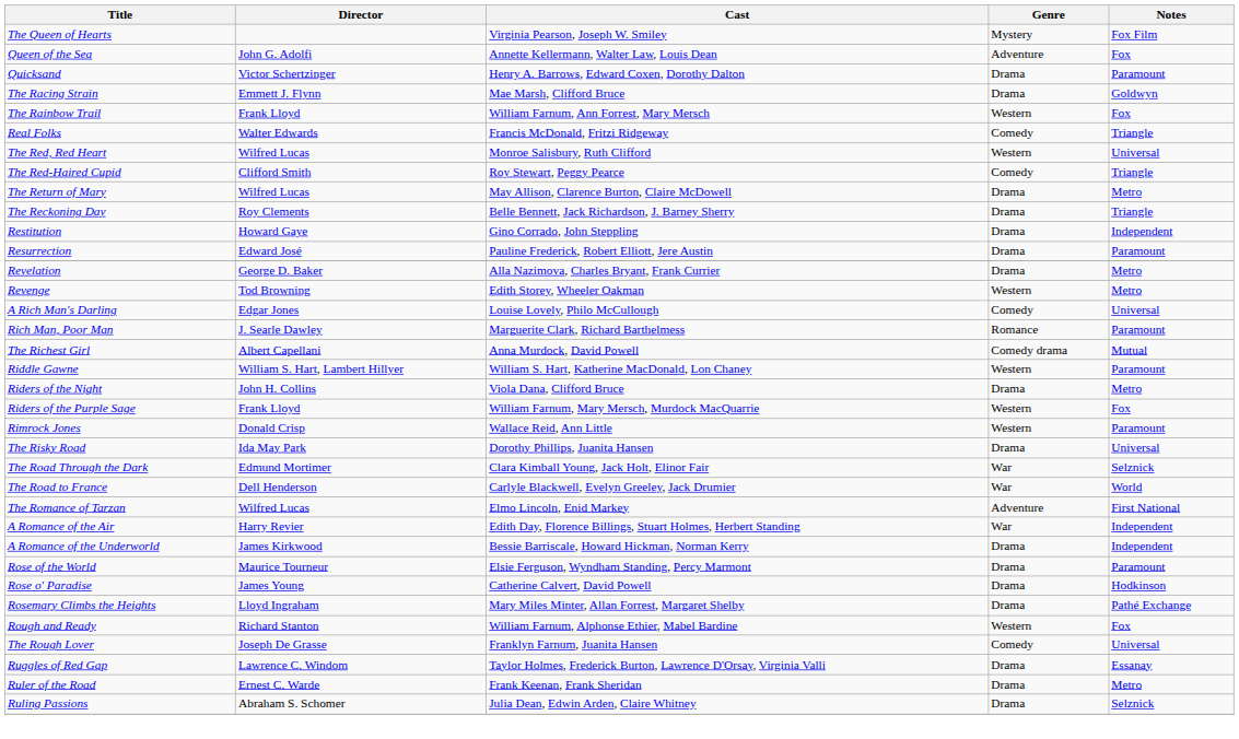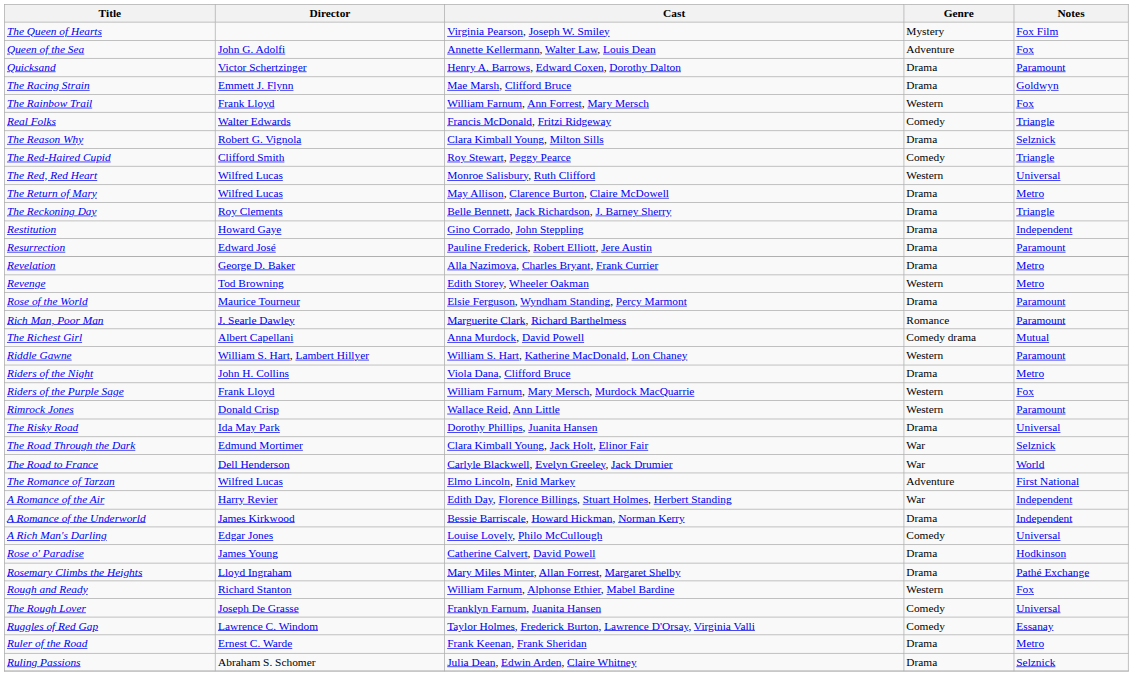 <table class="wikitable" width= "100%">
 <tr>
 <th>Title</th>
 <th>Director</th>
 <th>Cast</th>
 <th>Genre</th>
 <th>Notes</th>
 </tr>
 <tr>
 <td><em><a href='#'>The Queen of Hearts</a></em></td>
 <td></td>
 <td><a href='#'>Virginia Pearson</a>, <a href='#'>Joseph W. Smiley</a></td>
 <td>Mystery</td>
 <td><a href='#'>Fox Film</a></td>
 </tr>
 <tr>
 <td><em><a href='#'>Queen of the Sea</a></em></td>
 <td><a href='#'>John G. Adolfi</a></td>
 <td><a href='#'>Annette Kellermann</a>, <a href='#'>Walter Law</a>, <a href='#'>Louis Dean</a></td>
 <td>Adventure</td>
 <td><a href='#'>Fox</a></td>
 </tr>
 <tr>
 <td><em><a href='#'>Quicksand</a></em></td>
 <td><a href='#'>Victor Schertzinger</a></td>
 <td><a href='#'>Henry A. Barrows</a>, <a href='#'>Edward Coxen</a>, <a href='#'>Dorothy Dalton</a></td>
 <td>Drama</td>
 <td><a href='#'>Paramount</a></td>
 </tr>
 <tr>
 <td><em><a href='#'>The Racing Strain</a></em></td>
 <td><a href='#'>Emmett J. Flynn</a></td>
 <td><a href='#'>Mae Marsh</a>, <a href='#'>Clifford Bruce</a></td>
 <td>Drama</td>
 <td><a href='#'>Goldwyn</a></td>
 </tr>
 <tr>
 <td><em><a href='#'>The Rainbow Trail</a></em></td>
 <td><a href='#'>Frank Lloyd</a></td>
 <td><a href='#'>William Farnum</a>, <a href='#'>Ann Forrest</a>, <a href='#'>Mary Mersch</a></td>
 <td>Western</td>
 <td><a href='#'>Fox</a></td>
 </tr>
 <tr>
 <td><em><a href='#'>Real Folks </a></em></td>
 <td><a href='#'>Walter Edwards</a></td>
 <td><a href='#'>Francis McDonald</a>, <a href='#'>Fritzi Ridgeway</a></td>
 <td>Comedy</td>
 <td><a href='#'>Triangle</a></td>
 </tr>
 <tr>
-<td><em><a href='#'>The Red, Red Heart </a></em></td>
-<td><a href='#'>Wilfred Lucas</a></td>
-<td><a href='#'>Monroe Salisbury</a>, <a href='#'>Ruth Clifford</a></td>
-<td>Western</td>
-<td><a href='#'>Universal</a></td>
+<td><em><a href='#'>The Reason Why</a></em></td>
+<td><a href='#'>Robert G. Vignola</a></td>
+<td><a href='#'>Clara Kimball Young</a>, <a href='#'>Milton Sills</a></td>
+<td>Drama</td>
+<td><a href='#'>Selznick</a></td>
 </tr>
 <tr>
 <td><em><a href='#'>The Red-Haired Cupid</a></em></td>
 <td><a href='#'>Clifford Smith</a></td>
 <td><a href='#'>Roy Stewart</a>, <a href='#'>Peggy Pearce</a></td>
 <td>Comedy</td>
 <td><a href='#'>Triangle</a></td>
+</tr>
+<tr>
+<td><em><a href='#'>The Red, Red Heart </a></em></td>
+<td><a href='#'>Wilfred Lucas</a></td>
+<td><a href='#'>Monroe Salisbury</a>, <a href='#'>Ruth Clifford</a></td>
+<td>Western</td>
+<td><a href='#'>Universal</a></td>
 </tr>
 <tr>
 <td><em><a href='#'>The Return of Mary</a></em></td>
 <td><a href='#'>Wilfred Lucas</a></td>
 <td><a href='#'>May Allison</a>, <a href='#'>Clarence Burton</a>, <a href='#'>Claire McDowell</a></td>
 <td>Drama</td>
 <td><a href='#'>Metro</a></td>
 </tr>
 <tr>
 <td><em><a href='#'>The Reckoning Day </a></em></td>
 <td><a href='#'>Roy Clements</a></td>
 <td><a href='#'>Belle Bennett</a>, <a href='#'>Jack Richardson</a>, <a href='#'>J. Barney Sherry</a></td>
 <td>Drama</td>
 <td><a href='#'>Triangle</a></td>
 </tr>
 <tr>
 <td><em><a href='#'>Restitution</a></em></td>
 <td><a href='#'>Howard Gaye</a></td>
 <td><a href='#'>Gino Corrado</a>, <a href='#'>John Steppling</a></td>
 <td>Drama</td>
 <td><a href='#'>Independent</a></td>
 </tr>
 <tr>
 <td><em><a href='#'>Resurrection</a></em></td>
 <td><a href='#'>Edward José</a></td>
 <td><a href='#'>Pauline Frederick</a>, <a href='#'>Robert Elliott</a>, <a href='#'>Jere Austin</a></td>
 <td>Drama</td>
 <td><a href='#'>Paramount</a></td>
 </tr>
 <tr>
 </tr>
 <tr>
 <td><em><a href='#'>Revelation</a></em></td>
 <td><a href='#'>George D. Baker</a></td>
 <td><a href='#'>Alla Nazimova</a>, <a href='#'>Charles Bryant</a>, <a href='#'>Frank Currier</a></td>
 <td>Drama</td>
 <td><a href='#'>Metro</a></td>
 </tr>
 <tr>
 <td><em><a href='#'>Revenge</a></em></td>
 <td><a href='#'>Tod Browning</a></td>
 <td><a href='#'>Edith Storey</a>, <a href='#'>Wheeler Oakman</a></td>
 <td>Western</td>
 <td><a href='#'>Metro</a></td>
 </tr>
 <tr>
-<td><em><a href='#'>A Rich Man's Darling</a></em></td>
-<td><a href='#'>Edgar Jones</a></td>
-<td><a href='#'>Louise Lovely</a>, <a href='#'>Philo McCullough</a></td>
-<td>Comedy</td>
-<td><a href='#'>Universal</a></td>
+<td><em><a href='#'>Rose of the World</a></em></td>
+<td><a href='#'>Maurice Tourneur</a></td>
+<td><a href='#'>Elsie Ferguson</a>, <a href='#'>Wyndham Standing</a>, <a href='#'>Percy Marmont</a></td>
+<td>Drama</td>
+<td><a href='#'>Paramount</a></td>
 </tr>
 <tr>
 <td><em><a href='#'>Rich Man, Poor Man</a></em></td>
 <td><a href='#'>J. Searle Dawley</a></td>
 <td><a href='#'>Marguerite Clark</a>, <a href='#'>Richard Barthelmess</a></td>
 <td>Romance</td>
 <td><a href='#'>Paramount</a></td>
 </tr>
 <tr>
 <td><em><a href='#'>The Richest Girl</a></em></td>
 <td><a href='#'>Albert Capellani</a></td>
 <td><a href='#'>Anna Murdock</a>, <a href='#'>David Powell</a></td>
 <td>Comedy drama</td>
 <td><a href='#'>Mutual</a></td>
 </tr>
 <tr>
 <td><em><a href='#'>Riddle Gawne</a></em></td>
 <td><a href='#'>William S. Hart</a>, <a href='#'>Lambert Hillyer</a></td>
 <td><a href='#'>William S. Hart</a>, <a href='#'>Katherine MacDonald</a>, <a href='#'>Lon Chaney</a></td>
 <td>Western</td>
 <td><a href='#'>Paramount</a></td>
 </tr>
 <tr>
 <td><em><a href='#'>Riders of the Night</a></em></td>
 <td><a href='#'>John H. Collins</a></td>
 <td><a href='#'>Viola Dana</a>, <a href='#'>Clifford Bruce</a></td>
 <td>Drama</td>
 <td><a href='#'>Metro</a></td>
 </tr>
 <tr>
 <td><em><a href='#'>Riders of the Purple Sage</a></em></td>
 <td><a href='#'>Frank Lloyd</a></td>
 <td><a href='#'>William Farnum</a>, <a href='#'>Mary Mersch</a>, <a href='#'>Murdock MacQuarrie</a></td>
 <td>Western</td>
 <td><a href='#'>Fox</a></td>
 </tr>
 <tr>
 <td><em><a href='#'>Rimrock Jones </a></em></td>
 <td><a href='#'>Donald Crisp</a></td>
 <td><a href='#'>Wallace Reid</a>, <a href='#'>Ann Little</a></td>
 <td>Western</td>
 <td><a href='#'>Paramount</a></td>
 </tr>
 <tr>
 <td><em><a href='#'>The Risky Road </a></em></td>
 <td><a href='#'>Ida May Park</a></td>
 <td><a href='#'>Dorothy Phillips</a>, <a href='#'>Juanita Hansen</a></td>
 <td>Drama</td>
 <td><a href='#'>Universal</a></td>
 </tr>
 <tr>
 <td><em><a href='#'>The Road Through the Dark</a></em></td>
 <td><a href='#'>Edmund Mortimer</a></td>
 <td><a href='#'>Clara Kimball Young</a>, <a href='#'>Jack Holt</a>, <a href='#'>Elinor Fair</a></td>
 <td>War</td>
 <td><a href='#'>Selznick</a></td>
 </tr>
 <tr>
 <td><em><a href='#'>The Road to France</a></em></td>
 <td><a href='#'>Dell Henderson</a></td>
 <td><a href='#'>Carlyle Blackwell</a>, <a href='#'>Evelyn Greeley</a>, <a href='#'>Jack Drumier</a></td>
 <td>War</td>
 <td><a href='#'>World</a></td>
 </tr>
 <tr>
 <td><em><a href='#'>The Romance of Tarzan</a></em></td>
 <td><a href='#'>Wilfred Lucas</a></td>
 <td><a href='#'>Elmo Lincoln</a>, <a href='#'>Enid Markey</a></td>
 <td>Adventure</td>
 <td><a href='#'>First National</a></td>
 </tr>
 <tr>
 <td><em><a href='#'>A Romance of the Air</a></em></td>
 <td><a href='#'>Harry Revier</a></td>
 <td><a href='#'>Edith Day</a>, <a href='#'>Florence Billings</a>, <a href='#'>Stuart Holmes</a>, <a href='#'>Herbert Standing</a></td>
 <td>War</td>
 <td><a href='#'>Independent</a></td>
 </tr>
 <tr>
 <td><em><a href='#'>A Romance of the Underworld</a></em></td>
 <td><a href='#'>James Kirkwood</a></td>
 <td><a href='#'>Bessie Barriscale</a>, <a href='#'>Howard Hickman</a>, <a href='#'>Norman Kerry</a></td>
 <td>Drama</td>
 <td><a href='#'>Independent</a></td>
 </tr>
 <tr>
-<td><em><a href='#'>Rose of the World</a></em></td>
-<td><a href='#'>Maurice Tourneur</a></td>
-<td><a href='#'>Elsie Ferguson</a>, <a href='#'>Wyndham Standing</a>, <a href='#'>Percy Marmont</a></td>
-<td>Drama</td>
-<td><a href='#'>Paramount</a></td>
+<td><em><a href='#'>A Rich Man's Darling</a></em></td>
+<td><a href='#'>Edgar Jones</a></td>
+<td><a href='#'>Louise Lovely</a>, <a href='#'>Philo McCullough</a></td>
+<td>Comedy</td>
+<td><a href='#'>Universal</a></td>
 </tr>
 <tr>
 <td><em><a href='#'>Rose o' Paradise </a></em></td>
 <td><a href='#'>James Young</a></td>
 <td><a href='#'>Catherine Calvert</a>, <a href='#'>David Powell</a></td>
 <td>Drama</td>
 <td><a href='#'>Hodkinson</a></td>
 </tr>
 <tr>
 <td><em><a href='#'>Rosemary Climbs the Heights</a></em></td>
 <td><a href='#'>Lloyd Ingraham</a></td>
 <td><a href='#'>Mary Miles Minter</a>, <a href='#'>Allan Forrest</a>, <a href='#'>Margaret Shelby</a></td>
 <td>Drama</td>
 <td><a href='#'>Pathé Exchange</a></td>
 </tr>
 <tr>
 <td><em><a href='#'>Rough and Ready</a></em></td>
 <td><a href='#'>Richard Stanton</a></td>
 <td><a href='#'>William Farnum</a>, <a href='#'>Alphonse Ethier</a>, <a href='#'>Mabel Bardine</a></td>
 <td>Western</td>
 <td><a href='#'>Fox</a></td>
 </tr>
 <tr>
 <td><em><a href='#'>The Rough Lover</a></em></td>
 <td><a href='#'>Joseph De Grasse</a></td>
 <td><a href='#'>Franklyn Farnum</a>, <a href='#'>Juanita Hansen</a></td>
 <td>Comedy</td>
 <td><a href='#'>Universal</a></td>
 </tr>
 <tr>
 <td><em><a href='#'>Ruggles of Red Gap</a></em></td>
 <td><a href='#'>Lawrence C. Windom</a></td>
 <td><a href='#'>Taylor Holmes</a>, <a href='#'>Frederick Burton</a>, <a href='#'>Lawrence D'Orsay</a>, <a href='#'>Virginia Valli</a></td>
-<td>Drama</td>
+<td>Comedy</td>
 <td><a href='#'>Essanay</a></td>
 </tr>
 <tr>
 <td><em><a href='#'>Ruler of the Road</a></em></td>
 <td><a href='#'>Ernest C. Warde</a></td>
 <td><a href='#'>Frank Keenan</a>, <a href='#'>Frank Sheridan</a></td>
 <td>Drama</td>
 <td><a href='#'>Metro</a></td>
 </tr>
 <tr>
 <td><em><a href='#'>Ruling Passions</a></em></td>
 <td>Abraham S. Schomer</td>
 <td><a href='#'>Julia Dean</a>, <a href='#'>Edwin Arden</a>, <a href='#'>Claire Whitney</a></td>
 <td>Drama</td>
 <td><a href='#'>Selznick</a></td>
 </tr>
 <tr>
 </tr>
 </table>
